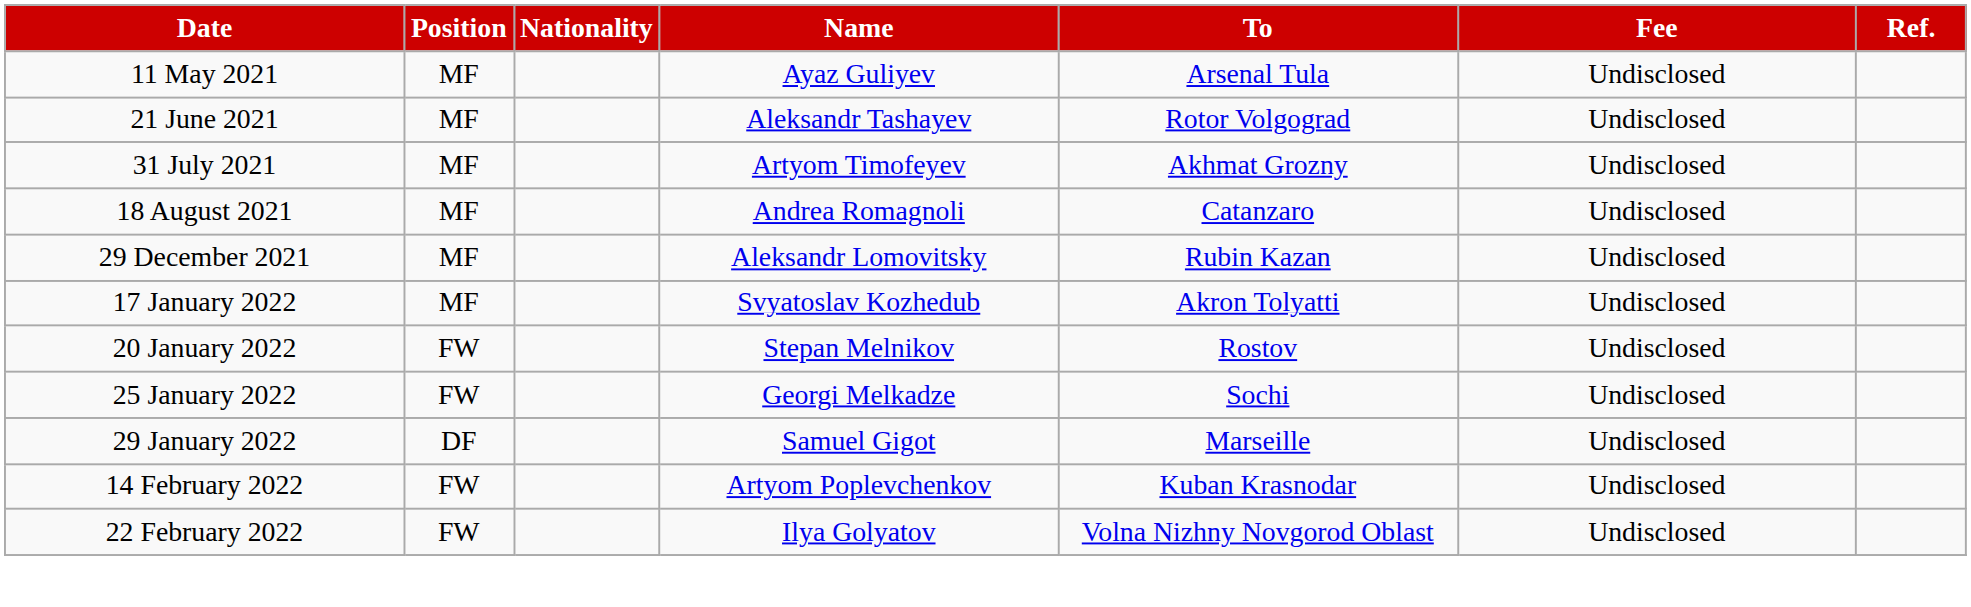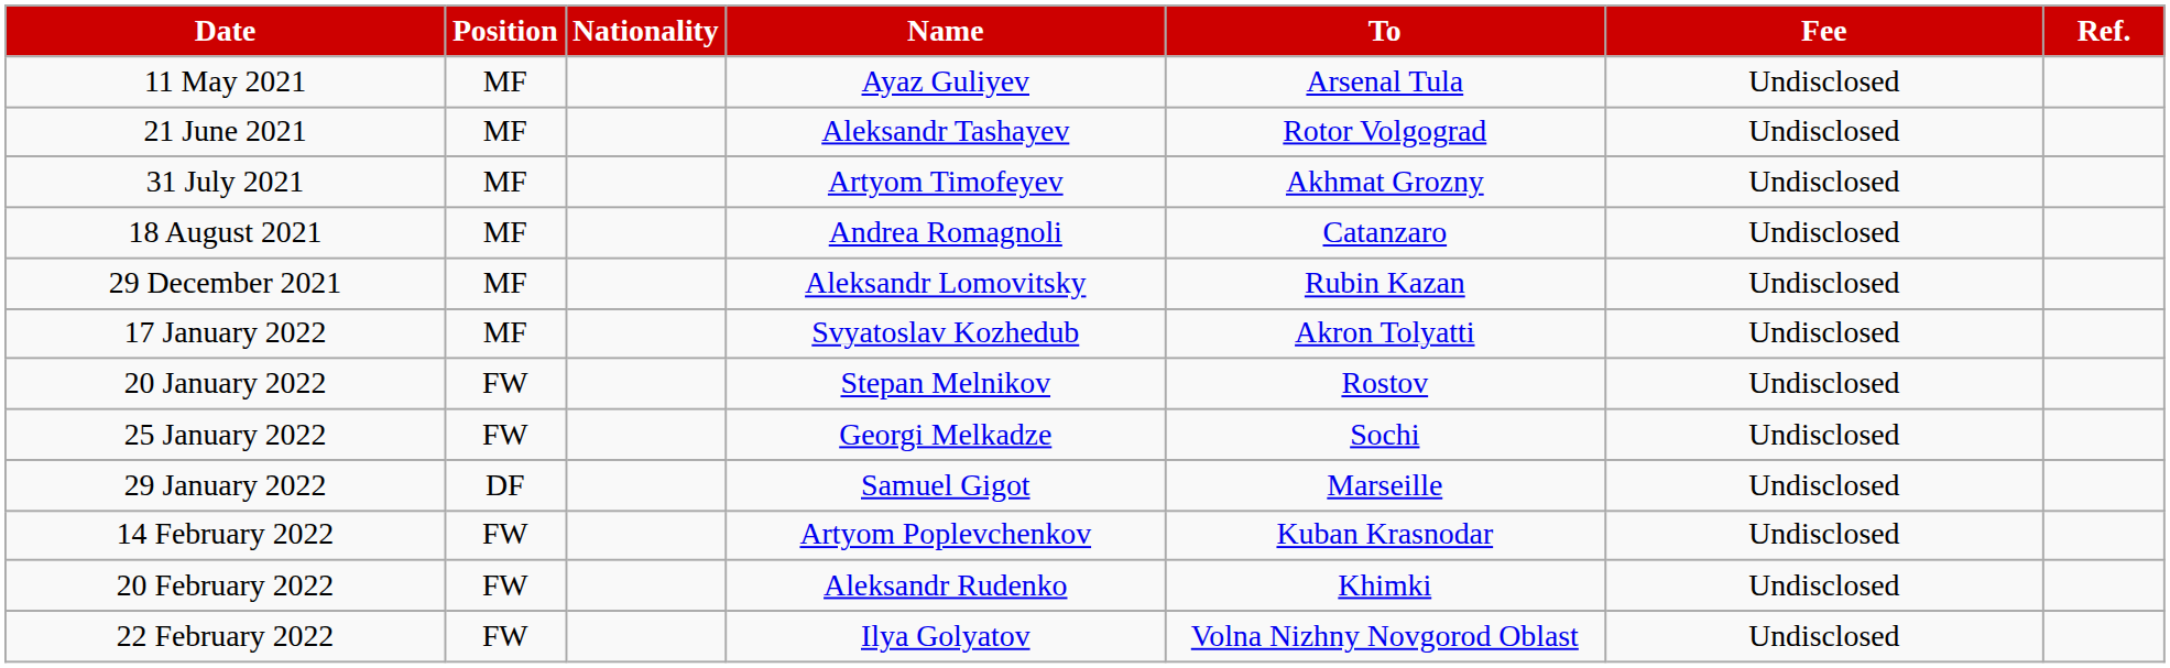 <table class="wikitable"  style="text-align:center; font-size:90%; ">
 <tr>
 <th style="background:#CD0000; color:white; width:200px;">Date</th>
 <th style="background:#CD0000; color:white; width:50px;">Position</th>
 <th style="background:#CD0000; color:white; width:50px;">Nationality</th>
 <th style="background:#CD0000; color:white; width:200px;">Name</th>
 <th style="background:#CD0000; color:white; width:200px;">To</th>
 <th style="background:#CD0000; color:white; width:200px;">Fee</th>
 <th style="background:#CD0000; color:white; width:50px;">Ref.</th>
 </tr>
 <tr>
 <td>11 May 2021</td>
 <td>MF</td>
 <td></td>
 <td><a href='#'>Ayaz Guliyev</a></td>
 <td><a href='#'>Arsenal Tula</a></td>
 <td>Undisclosed</td>
 <td></td>
 </tr>
 <tr>
 <td>21 June 2021</td>
 <td>MF</td>
 <td></td>
 <td><a href='#'>Aleksandr Tashayev</a></td>
 <td><a href='#'>Rotor Volgograd</a></td>
 <td>Undisclosed</td>
 <td></td>
 </tr>
 <tr>
 <td>31 July 2021</td>
 <td>MF</td>
 <td></td>
 <td><a href='#'>Artyom Timofeyev</a></td>
 <td><a href='#'>Akhmat Grozny</a></td>
 <td>Undisclosed</td>
 <td></td>
 </tr>
 <tr>
 <td>18 August 2021</td>
 <td>MF</td>
 <td></td>
 <td><a href='#'>Andrea Romagnoli</a></td>
 <td><a href='#'>Catanzaro</a></td>
 <td>Undisclosed</td>
 <td></td>
 </tr>
 <tr>
 <td>29 December 2021</td>
 <td>MF</td>
 <td></td>
 <td><a href='#'>Aleksandr Lomovitsky</a></td>
 <td><a href='#'>Rubin Kazan</a></td>
 <td>Undisclosed</td>
 <td></td>
 </tr>
 <tr>
 <td>17 January 2022</td>
 <td>MF</td>
 <td></td>
 <td><a href='#'>Svyatoslav Kozhedub</a></td>
 <td><a href='#'>Akron Tolyatti</a></td>
 <td>Undisclosed</td>
 <td></td>
 </tr>
 <tr>
 <td>20 January 2022</td>
 <td>FW</td>
 <td></td>
 <td><a href='#'>Stepan Melnikov</a></td>
 <td><a href='#'>Rostov</a></td>
 <td>Undisclosed</td>
 <td></td>
 </tr>
 <tr>
 <td>25 January 2022</td>
 <td>FW</td>
 <td></td>
 <td><a href='#'>Georgi Melkadze</a></td>
 <td><a href='#'>Sochi</a></td>
 <td>Undisclosed</td>
 <td></td>
 </tr>
 <tr>
 <td>29 January 2022</td>
 <td>DF</td>
 <td></td>
 <td><a href='#'>Samuel Gigot</a></td>
 <td><a href='#'>Marseille</a></td>
 <td>Undisclosed</td>
 <td></td>
 </tr>
 <tr>
 <td>14 February 2022</td>
 <td>FW</td>
 <td></td>
 <td><a href='#'>Artyom Poplevchenkov</a></td>
 <td><a href='#'>Kuban Krasnodar</a></td>
 <td>Undisclosed</td>
 <td></td>
 </tr>
 <tr>
+<td>20 February 2022</td>
+<td>FW</td>
+<td></td>
+<td><a href='#'>Aleksandr Rudenko</a></td>
+<td><a href='#'>Khimki</a></td>
+<td>Undisclosed</td>
+<td></td>
+</tr>
+<tr>
 <td>22 February 2022</td>
 <td>FW</td>
 <td></td>
 <td><a href='#'>Ilya Golyatov</a></td>
 <td><a href='#'>Volna Nizhny Novgorod Oblast</a></td>
 <td>Undisclosed</td>
 <td></td>
 </tr>
 </table>
